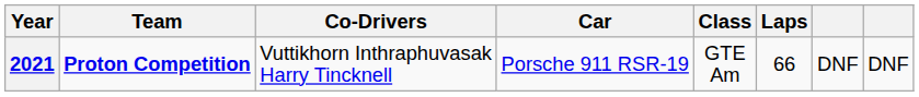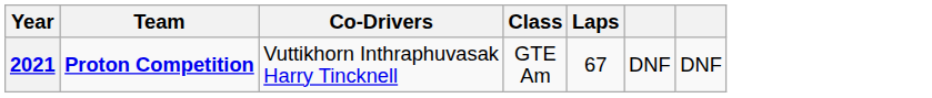 <table class="wikitable" style="text-align:center; font-size:90%">
 <tr>
 <th>Year</th>
 <th>Team</th>
 <th>Co-Drivers</th>
-<th>Car</th>
 <th>Class</th>
 <th>Laps</th>
 <th></th>
 <th></th>
 </tr>
 <tr>
 <th><a href='#'>2021</a></th>
 <td align="left"><strong> <a href='#'>Proton Competition</a></strong></td>
 <td align="left"> Vuttikhorn Inthraphuvasak<br> <a href='#'>Harry Tincknell</a></td>
-<td align="left"><a href='#'>Porsche 911 RSR-19</a></td>
 <td>GTE<br>Am</td>
-<td>66</td>
+<td>67</td>
 <td>DNF</td>
 <td>DNF</td>
 </tr>
 </table>
